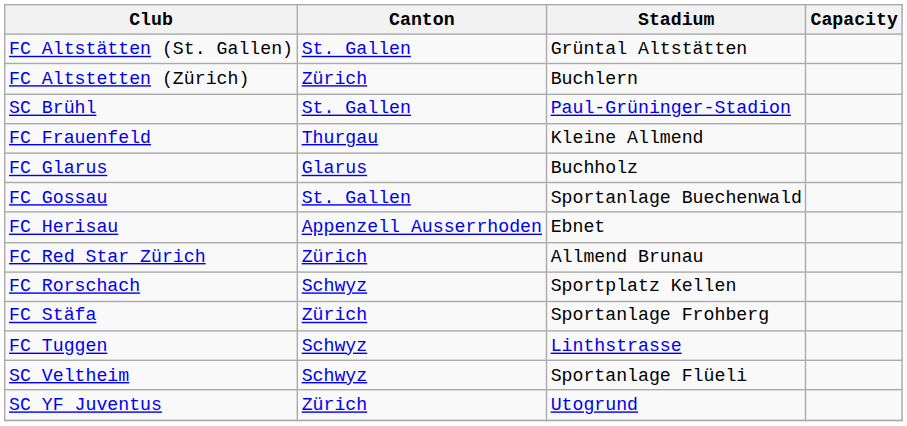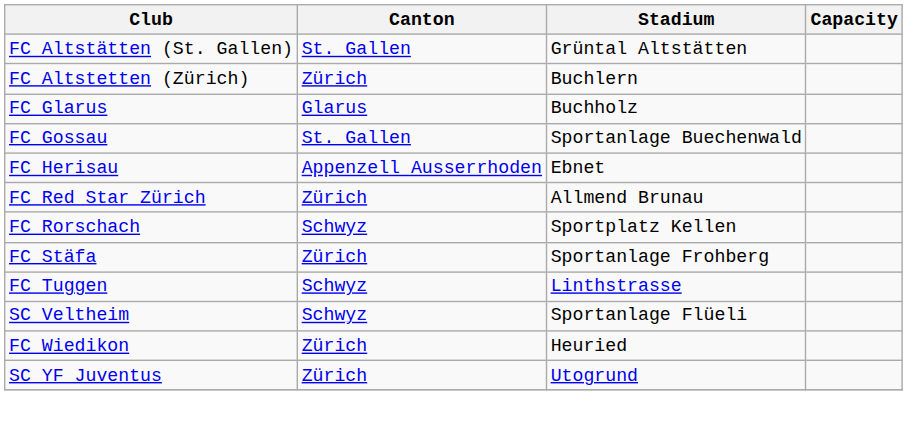 <table class="wikitable">
 <tr>
 <th>Club</th>
 <th>Canton</th>
 <th>Stadium</th>
 <th>Capacity</th>
 </tr>
 <tr>
 <td><a href='#'>FC Altstätten</a> (St. Gallen)</td>
 <td><a href='#'>St. Gallen</a></td>
 <td>Grüntal Altstätten</td>
 <td></td>
 </tr>
 <tr>
 <td><a href='#'>FC Altstetten</a> (Zürich)</td>
 <td><a href='#'>Zürich</a></td>
 <td>Buchlern</td>
-<td></td>
-</tr>
-<tr>
-<td><a href='#'>SC Brühl</a></td>
-<td><a href='#'>St. Gallen</a></td>
-<td><a href='#'>Paul-Grüninger-Stadion</a></td>
-<td></td>
-</tr>
-<tr>
-<td><a href='#'>FC Frauenfeld</a></td>
-<td><a href='#'>Thurgau</a></td>
-<td>Kleine Allmend</td>
 <td></td>
 </tr>
 <tr>
 <td><a href='#'>FC Glarus</a></td>
 <td><a href='#'>Glarus</a></td>
 <td>Buchholz</td>
 <td></td>
 </tr>
 <tr>
 <td><a href='#'>FC Gossau</a></td>
 <td><a href='#'>St. Gallen</a></td>
 <td>Sportanlage Buechenwald</td>
 <td></td>
 </tr>
 <tr>
 <td><a href='#'>FC Herisau</a></td>
 <td><a href='#'>Appenzell Ausserrhoden</a></td>
 <td>Ebnet</td>
 <td></td>
 </tr>
 <tr>
 <td><a href='#'>FC Red Star Zürich</a></td>
 <td><a href='#'>Zürich</a></td>
 <td>Allmend Brunau</td>
 <td></td>
 </tr>
 <tr>
 <td><a href='#'>FC Rorschach</a></td>
 <td><a href='#'>Schwyz</a></td>
 <td>Sportplatz Kellen</td>
 <td></td>
 </tr>
 <tr>
 <td><a href='#'>FC Stäfa</a></td>
 <td><a href='#'>Zürich</a></td>
 <td>Sportanlage Frohberg</td>
 <td></td>
 </tr>
 <tr>
 <td><a href='#'>FC Tuggen</a></td>
 <td><a href='#'>Schwyz</a></td>
 <td><a href='#'>Linthstrasse</a></td>
 <td></td>
 </tr>
 <tr>
 <td><a href='#'>SC Veltheim</a></td>
 <td><a href='#'>Schwyz</a></td>
 <td>Sportanlage Flüeli</td>
 <td></td>
 </tr>
 <tr>
+<td><a href='#'>FC Wiedikon</a></td>
+<td><a href='#'>Zürich</a></td>
+<td>Heuried</td>
+<td></td>
+</tr>
+<tr>
 <td><a href='#'>SC YF Juventus</a></td>
 <td><a href='#'>Zürich</a></td>
 <td><a href='#'>Utogrund</a></td>
 <td></td>
 </tr>
 <tr>
 </tr>
 </table>
